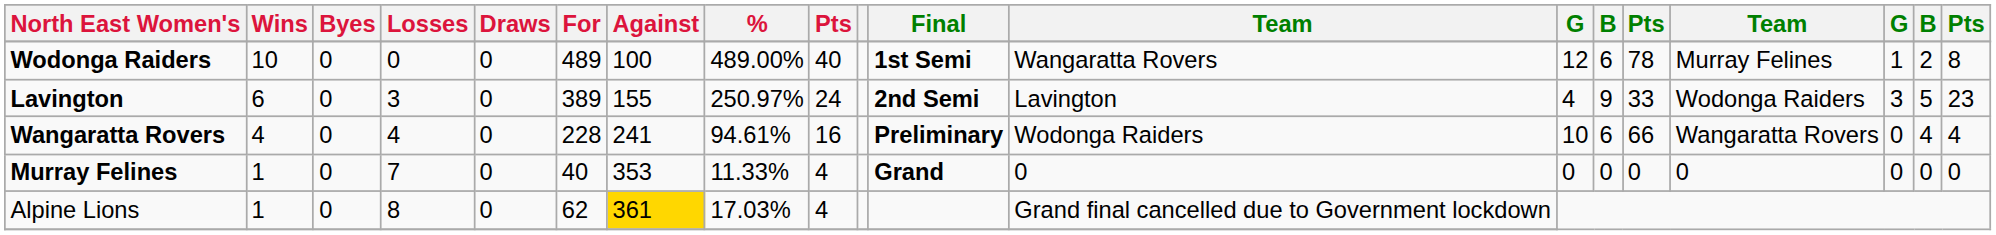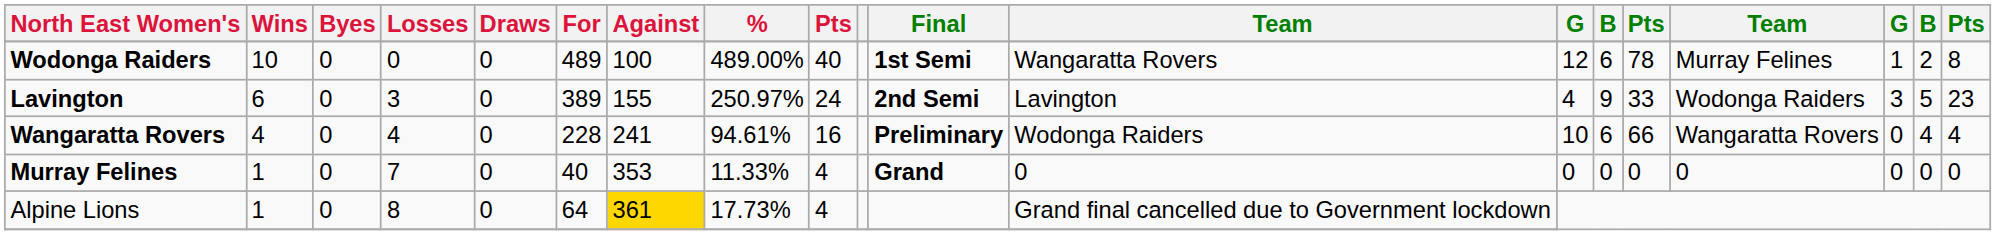 <table style="font-size: 85%; text-align: left;" class="wikitable">
 <tr>
 <th style="color:crimson">North East Women's</th>
 <th style="color:crimson">Wins</th>
 <th style="color:crimson">Byes</th>
 <th style="color:crimson">Losses</th>
 <th style="color:crimson">Draws</th>
 <th style="color:crimson">For</th>
 <th style="color:crimson">Against</th>
 <th style="color:crimson">%</th>
 <th style="color:crimson">Pts</th>
 <th></th>
 <th style="color:green">Final</th>
 <th style="color:green">Team</th>
 <th style="color:green">G</th>
 <th style="color:green">B</th>
 <th style="color:green">Pts</th>
 <th style="color:green">Team</th>
 <th style="color:green">G</th>
 <th style="color:green">B</th>
 <th style="color:green">Pts</th>
 </tr>
 <tr>
 </tr>
 <tr>
 </tr>
 <tr>
 <td><strong> Wodonga Raiders </strong></td>
 <td>10</td>
 <td>0</td>
 <td>0</td>
 <td>0</td>
 <td>489</td>
 <td>100</td>
 <td>489.00%</td>
 <td>40</td>
 <td></td>
 <td><strong>1st Semi</strong></td>
 <td>Wangaratta Rovers</td>
 <td>12</td>
 <td>6</td>
 <td>78</td>
 <td>Murray Felines</td>
 <td>1</td>
 <td>2</td>
 <td>8</td>
 </tr>
 <tr>
 <td><strong> Lavington </strong></td>
 <td>6</td>
 <td>0</td>
 <td>3</td>
 <td>0</td>
 <td>389</td>
 <td>155</td>
 <td>250.97%</td>
 <td>24</td>
 <td></td>
 <td><strong>2nd Semi</strong></td>
 <td>Lavington</td>
 <td>4</td>
 <td>9</td>
 <td>33</td>
 <td>Wodonga Raiders</td>
 <td>3</td>
 <td>5</td>
 <td>23</td>
 </tr>
 <tr>
 <td><strong> Wangaratta Rovers </strong></td>
 <td>4</td>
 <td>0</td>
 <td>4</td>
 <td>0</td>
 <td>228</td>
 <td>241</td>
 <td>94.61%</td>
 <td>16</td>
 <td></td>
 <td><strong>Preliminary</strong></td>
 <td>Wodonga Raiders</td>
 <td>10</td>
 <td>6</td>
 <td>66</td>
 <td>Wangaratta Rovers</td>
 <td>0</td>
 <td>4</td>
 <td>4</td>
 </tr>
 <tr>
 <td><strong> Murray Felines </strong></td>
 <td>1</td>
 <td>0</td>
 <td>7</td>
 <td>0</td>
 <td>40</td>
 <td>353</td>
 <td>11.33%</td>
 <td>4</td>
 <td></td>
 <td><strong>Grand</strong></td>
 <td>0</td>
 <td>0</td>
 <td>0</td>
 <td>0</td>
 <td>0</td>
 <td>0</td>
 <td>0</td>
 <td>0</td>
 </tr>
 <tr>
 <td>Alpine Lions</td>
 <td>1</td>
 <td>0</td>
 <td>8</td>
 <td>0</td>
-<td>62</td>
+<td>64</td>
 <td style="background: gold;">361</td>
-<td>17.03%</td>
+<td>17.73%</td>
 <td>4</td>
 <td></td>
 <td></td>
 <td>Grand final cancelled due to Government lockdown</td>
 </tr>
 <tr>
 </tr>
 </table>
